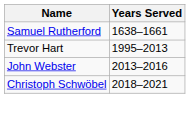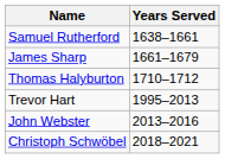 <table class="wikitable sortable">
 <tr>
 <th>Name</th>
 <th>Years Served</th>
 </tr>
 <tr>
 <td><a href='#'>Samuel Rutherford</a></td>
 <td>1638–1661</td>
+</tr>
+<tr>
+<td><a href='#'>James Sharp</a></td>
+<td>1661–1679</td>
+</tr>
+<tr>
+<td><a href='#'>Thomas Halyburton</a></td>
+<td>1710–1712</td>
 </tr>
 <tr>
 <td>Trevor Hart</td>
 <td>1995–2013</td>
 </tr>
 <tr>
 <td><a href='#'>John Webster</a></td>
 <td>2013–2016</td>
 </tr>
 <tr>
 <td><a href='#'>Christoph Schwöbel</a></td>
 <td>2018–2021</td>
 </tr>
 </table>
